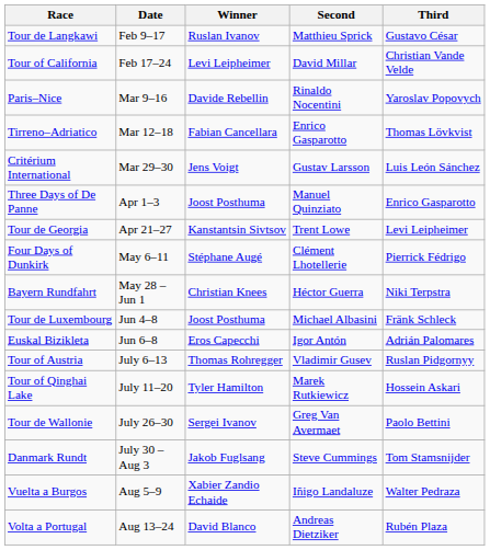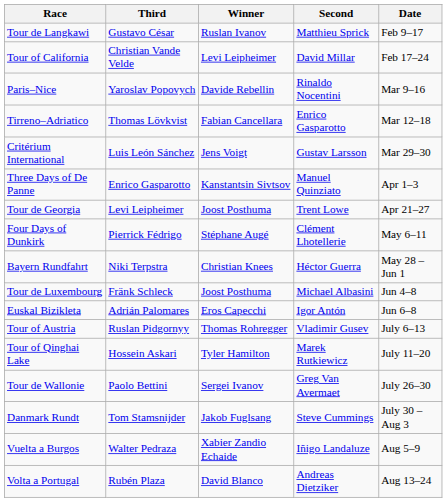 <table class=wikitable style="font-size:90%" width="90%">
 <tr>
 <th>Race</th>
-<th>Date</th>
+<th>Third</th>
 <th>Winner</th>
 <th>Second</th>
-<th>Third</th>
+<th>Date</th>
 </tr>
 <tr>
 <td> <a href='#'>Tour de Langkawi</a></td>
-<td>Feb 9–17</td>
+<td> <a href='#'>Gustavo César</a></td>
 <td> <a href='#'>Ruslan Ivanov</a></td>
 <td> <a href='#'>Matthieu Sprick</a></td>
-<td> <a href='#'>Gustavo César</a></td>
+<td>Feb 9–17</td>
 </tr>
 <tr>
 <td> <a href='#'>Tour of California</a></td>
-<td>Feb 17–24</td>
+<td> <a href='#'>Christian Vande Velde</a></td>
 <td> <a href='#'>Levi Leipheimer</a></td>
 <td> <a href='#'>David Millar</a></td>
-<td> <a href='#'>Christian Vande Velde</a></td>
+<td>Feb 17–24</td>
 </tr>
 <tr>
 <td> <a href='#'>Paris–Nice</a></td>
-<td>Mar 9–16</td>
+<td> <a href='#'>Yaroslav Popovych</a></td>
 <td> <a href='#'>Davide Rebellin</a></td>
 <td> <a href='#'>Rinaldo Nocentini</a></td>
-<td> <a href='#'>Yaroslav Popovych</a></td>
+<td>Mar 9–16</td>
 </tr>
 <tr>
 <td> <a href='#'>Tirreno–Adriatico</a></td>
-<td>Mar 12–18</td>
+<td> <a href='#'>Thomas Lövkvist</a></td>
 <td> <a href='#'>Fabian Cancellara</a></td>
 <td> <a href='#'>Enrico Gasparotto</a></td>
-<td> <a href='#'>Thomas Lövkvist</a></td>
+<td>Mar 12–18</td>
 </tr>
 <tr>
 <td> <a href='#'>Critérium International</a></td>
-<td>Mar 29–30</td>
+<td> <a href='#'>Luis León Sánchez</a></td>
 <td> <a href='#'>Jens Voigt</a></td>
 <td> <a href='#'>Gustav Larsson</a></td>
-<td> <a href='#'>Luis León Sánchez</a></td>
+<td>Mar 29–30</td>
 </tr>
 <tr>
 <td> <a href='#'>Three Days of De Panne</a></td>
+<td> <a href='#'>Enrico Gasparotto</a></td>
+<td> <a href='#'>Kanstantsin Sivtsov</a></td>
+<td> <a href='#'>Manuel Quinziato</a></td>
 <td>Apr 1–3</td>
-<td> <a href='#'>Joost Posthuma</a></td>
-<td> <a href='#'>Manuel Quinziato</a></td>
-<td> <a href='#'>Enrico Gasparotto</a></td>
 </tr>
 <tr>
 <td> <a href='#'>Tour de Georgia</a></td>
+<td> <a href='#'>Levi Leipheimer</a></td>
+<td> <a href='#'>Joost Posthuma</a></td>
+<td> <a href='#'>Trent Lowe</a></td>
 <td>Apr 21–27</td>
-<td> <a href='#'>Kanstantsin Sivtsov</a></td>
-<td> <a href='#'>Trent Lowe</a></td>
-<td> <a href='#'>Levi Leipheimer</a></td>
 </tr>
 <tr>
 <td> <a href='#'>Four Days of Dunkirk</a></td>
-<td>May 6–11</td>
+<td> <a href='#'>Pierrick Fédrigo</a></td>
 <td> <a href='#'>Stéphane Augé</a></td>
 <td> <a href='#'>Clément Lhotellerie</a></td>
-<td> <a href='#'>Pierrick Fédrigo</a></td>
+<td>May 6–11</td>
 </tr>
 <tr>
 <td> <a href='#'>Bayern Rundfahrt</a></td>
-<td>May 28 – Jun 1</td>
+<td> <a href='#'>Niki Terpstra</a></td>
 <td> <a href='#'>Christian Knees</a></td>
 <td> <a href='#'>Héctor Guerra</a></td>
-<td> <a href='#'>Niki Terpstra</a></td>
+<td>May 28 – Jun 1</td>
 </tr>
 <tr>
 <td> <a href='#'>Tour de Luxembourg</a></td>
-<td>Jun 4–8</td>
+<td> <a href='#'>Fränk Schleck</a></td>
 <td> <a href='#'>Joost Posthuma</a></td>
 <td> <a href='#'>Michael Albasini</a></td>
-<td> <a href='#'>Fränk Schleck</a></td>
+<td>Jun 4–8</td>
 </tr>
 <tr>
 <td> <a href='#'>Euskal Bizikleta</a></td>
-<td>Jun 6–8</td>
+<td> <a href='#'>Adrián Palomares</a></td>
 <td> <a href='#'>Eros Capecchi</a></td>
 <td> <a href='#'>Igor Antón</a></td>
-<td> <a href='#'>Adrián Palomares</a></td>
+<td>Jun 6–8</td>
 </tr>
 <tr>
 <td> <a href='#'>Tour of Austria</a></td>
-<td>July 6–13</td>
+<td> <a href='#'>Ruslan Pidgornyy</a></td>
 <td> <a href='#'>Thomas Rohregger</a></td>
 <td> <a href='#'>Vladimir Gusev</a></td>
-<td> <a href='#'>Ruslan Pidgornyy</a></td>
+<td>July 6–13</td>
 </tr>
 <tr>
 <td> <a href='#'>Tour of Qinghai Lake</a></td>
-<td>July 11–20</td>
+<td> <a href='#'>Hossein Askari</a></td>
 <td> <a href='#'>Tyler Hamilton</a></td>
 <td> <a href='#'>Marek Rutkiewicz</a></td>
-<td> <a href='#'>Hossein Askari</a></td>
+<td>July 11–20</td>
 </tr>
 <tr>
 <td> <a href='#'>Tour de Wallonie</a></td>
-<td>July 26–30</td>
+<td> <a href='#'>Paolo Bettini</a></td>
 <td> <a href='#'>Sergei Ivanov</a></td>
 <td> <a href='#'>Greg Van Avermaet</a></td>
-<td> <a href='#'>Paolo Bettini</a></td>
+<td>July 26–30</td>
 </tr>
 <tr>
 <td> <a href='#'>Danmark Rundt</a></td>
-<td>July 30 – Aug 3</td>
+<td> <a href='#'>Tom Stamsnijder</a></td>
 <td> <a href='#'>Jakob Fuglsang</a></td>
 <td> <a href='#'>Steve Cummings</a></td>
-<td> <a href='#'>Tom Stamsnijder</a></td>
+<td>July 30 – Aug 3</td>
 </tr>
 <tr>
 <td> <a href='#'>Vuelta a Burgos</a></td>
-<td>Aug 5–9</td>
+<td> <a href='#'>Walter Pedraza</a></td>
 <td> <a href='#'>Xabier Zandio Echaide</a></td>
 <td> <a href='#'>Iñigo Landaluze</a></td>
-<td> <a href='#'>Walter Pedraza</a></td>
+<td>Aug 5–9</td>
 </tr>
 <tr>
 <td> <a href='#'>Volta a Portugal</a></td>
-<td>Aug 13–24</td>
+<td> <a href='#'>Rubén Plaza</a></td>
 <td> <a href='#'>David Blanco</a></td>
 <td> <a href='#'>Andreas Dietziker</a></td>
-<td> <a href='#'>Rubén Plaza</a></td>
+<td>Aug 13–24</td>
 </tr>
 </table>
